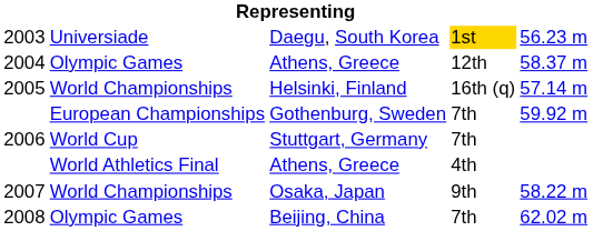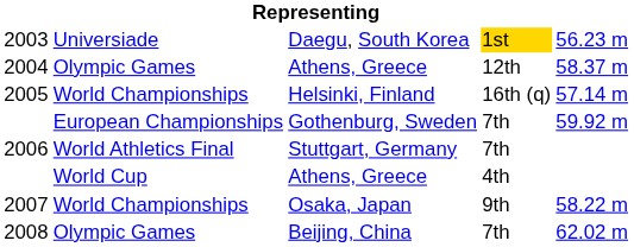 <table>
 <tr>
 <th colspan="5">Representing </th>
 </tr>
 <tr>
 <td>2003</td>
 <td><a href='#'>Universiade</a></td>
 <td><a href='#'>Daegu</a>, <a href='#'>South Korea</a></td>
 <td bgcolor="gold">1st</td>
 <td><a href='#'>56.23 m</a></td>
 </tr>
 <tr>
 <td>2004</td>
 <td><a href='#'>Olympic Games</a></td>
 <td><a href='#'>Athens, Greece</a></td>
 <td>12th</td>
 <td><a href='#'>58.37 m</a></td>
 </tr>
 <tr>
 <td>2005</td>
 <td><a href='#'>World Championships</a></td>
 <td><a href='#'>Helsinki, Finland</a></td>
 <td>16th (q)</td>
 <td><a href='#'>57.14 m</a></td>
 </tr>
 <tr>
 <td rowspan=3>2006</td>
 <td><a href='#'>European Championships</a></td>
 <td><a href='#'>Gothenburg, Sweden</a></td>
 <td>7th</td>
 <td><a href='#'>59.92 m</a></td>
 </tr>
 <tr>
-<td><a href='#'>World Cup</a></td>
+<td><a href='#'>World Athletics Final</a></td>
 <td><a href='#'>Stuttgart, Germany</a></td>
 <td>7th</td>
 <td></td>
 </tr>
 <tr>
-<td><a href='#'>World Athletics Final</a></td>
+<td><a href='#'>World Cup</a></td>
 <td><a href='#'>Athens, Greece</a></td>
 <td>4th</td>
 <td></td>
 </tr>
 <tr>
 <td>2007</td>
 <td><a href='#'>World Championships</a></td>
 <td><a href='#'>Osaka, Japan</a></td>
 <td>9th</td>
 <td><a href='#'>58.22 m</a></td>
 </tr>
 <tr>
 <td>2008</td>
 <td><a href='#'>Olympic Games</a></td>
 <td><a href='#'>Beijing, China</a></td>
 <td>7th</td>
 <td><a href='#'>62.02 m</a></td>
 </tr>
 </table>
